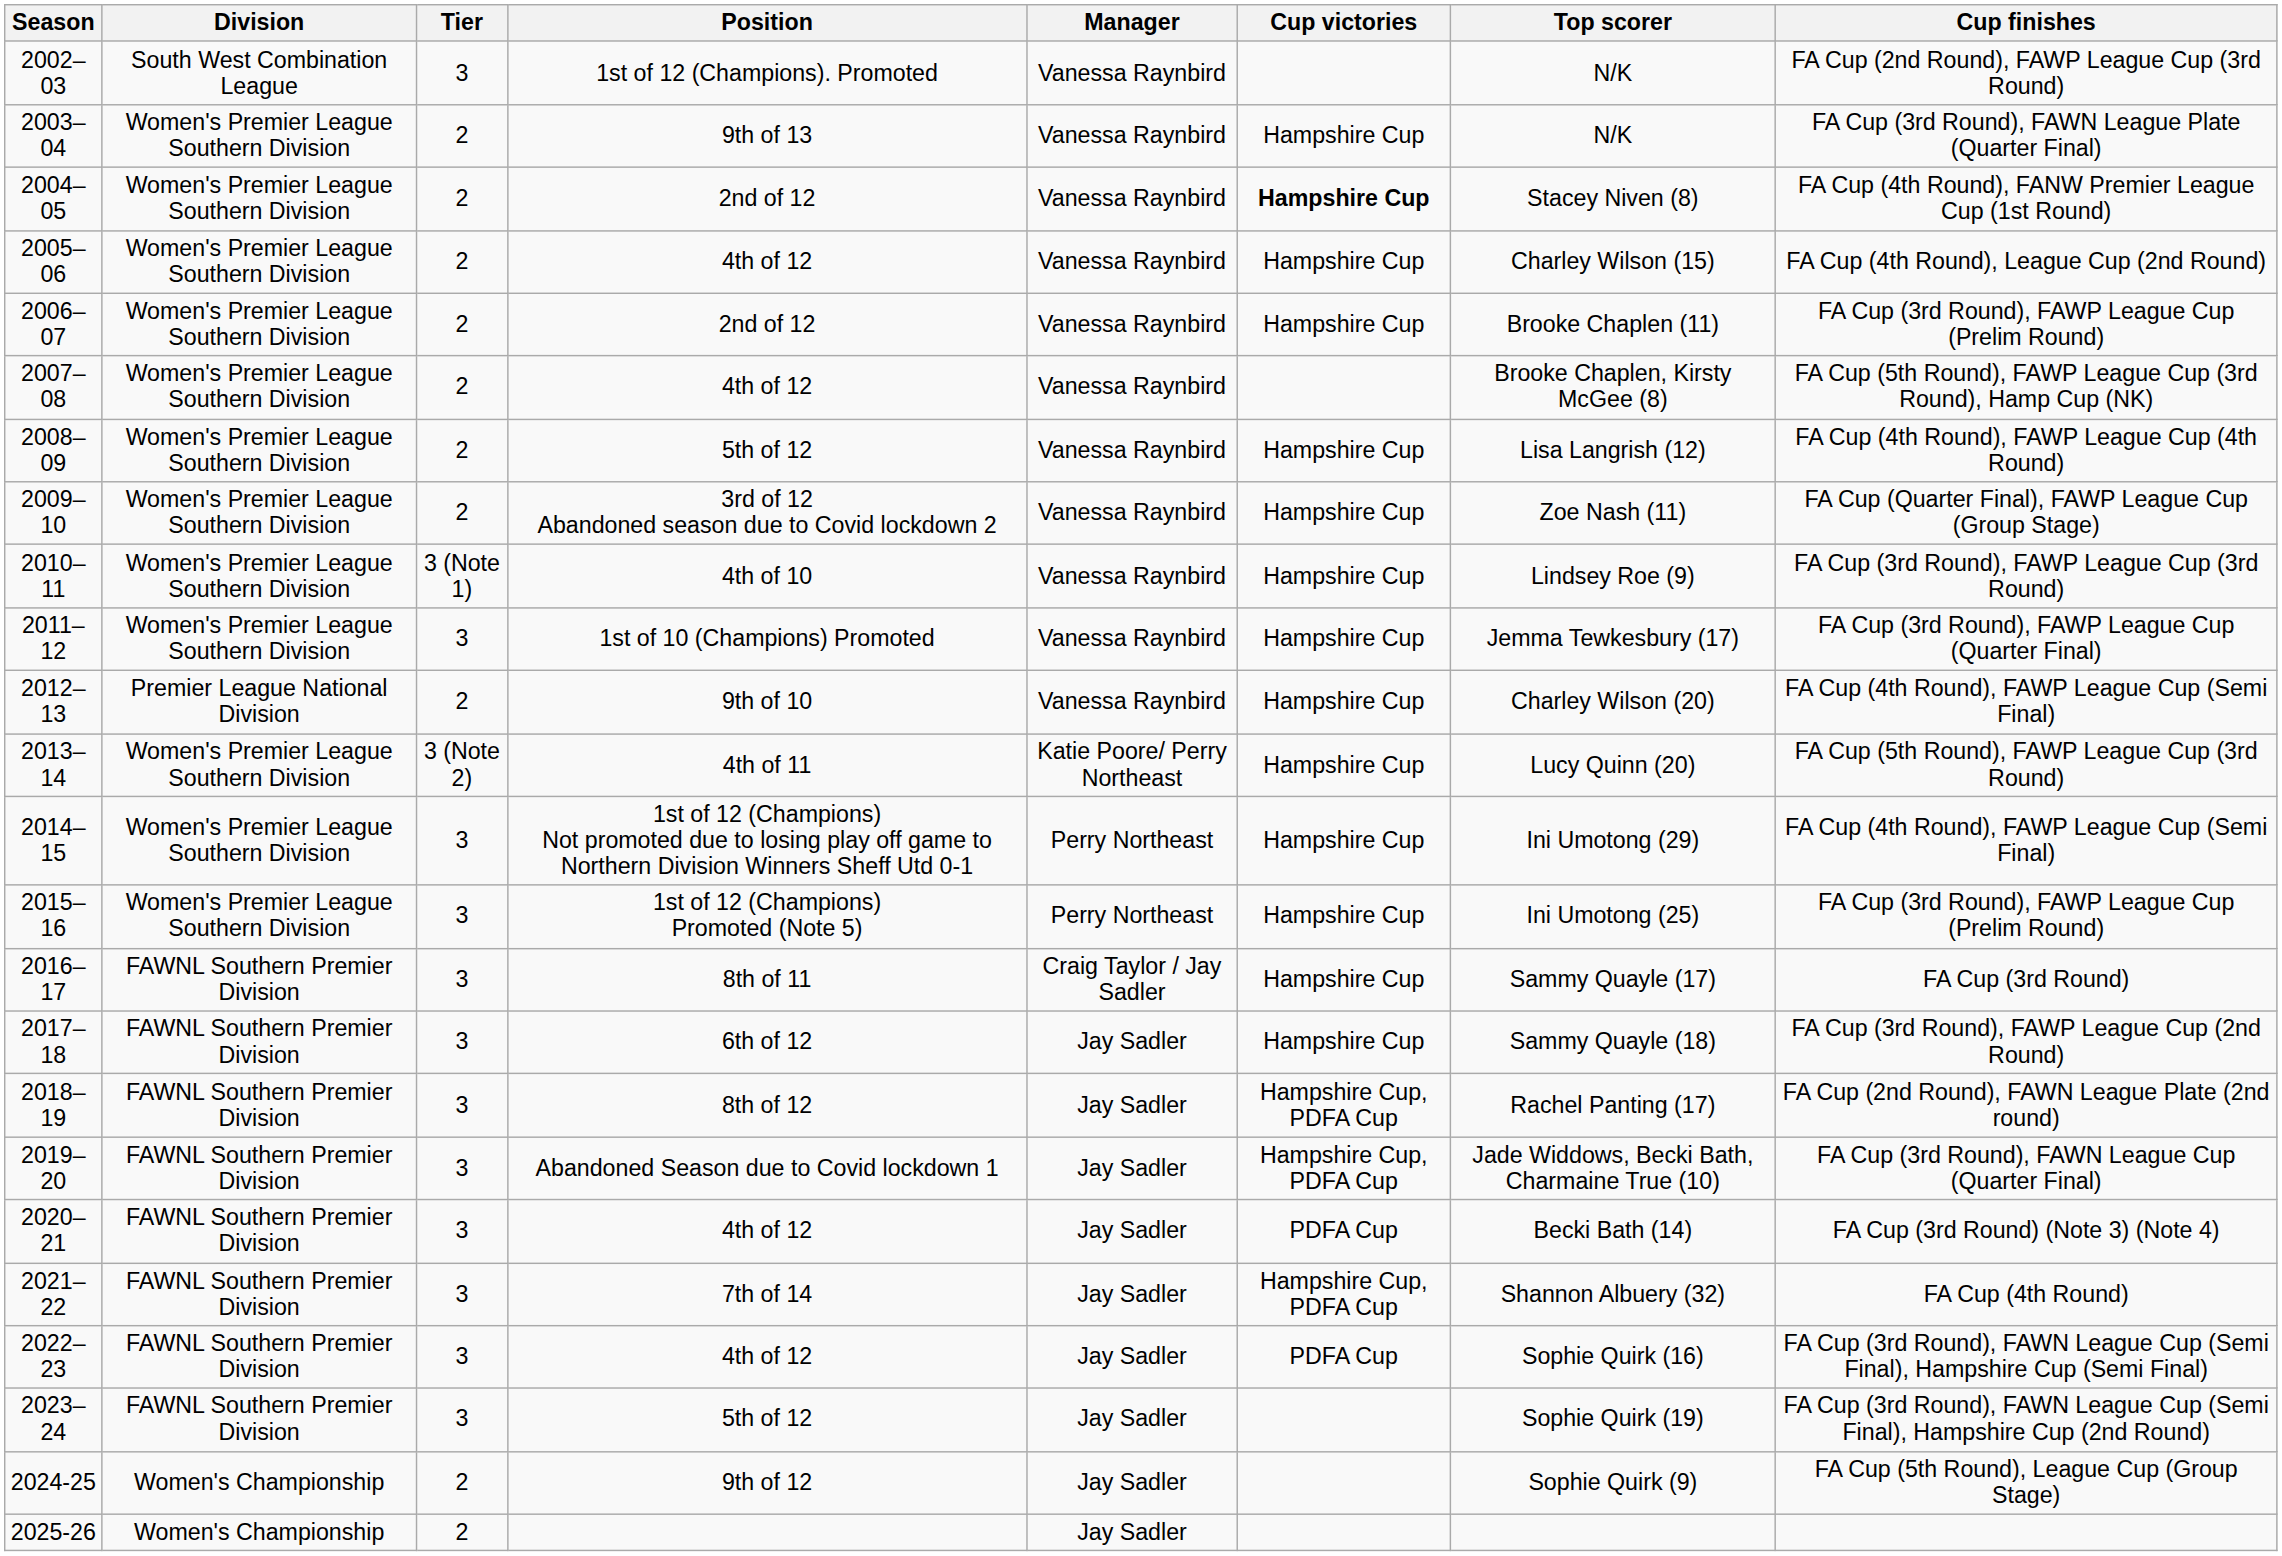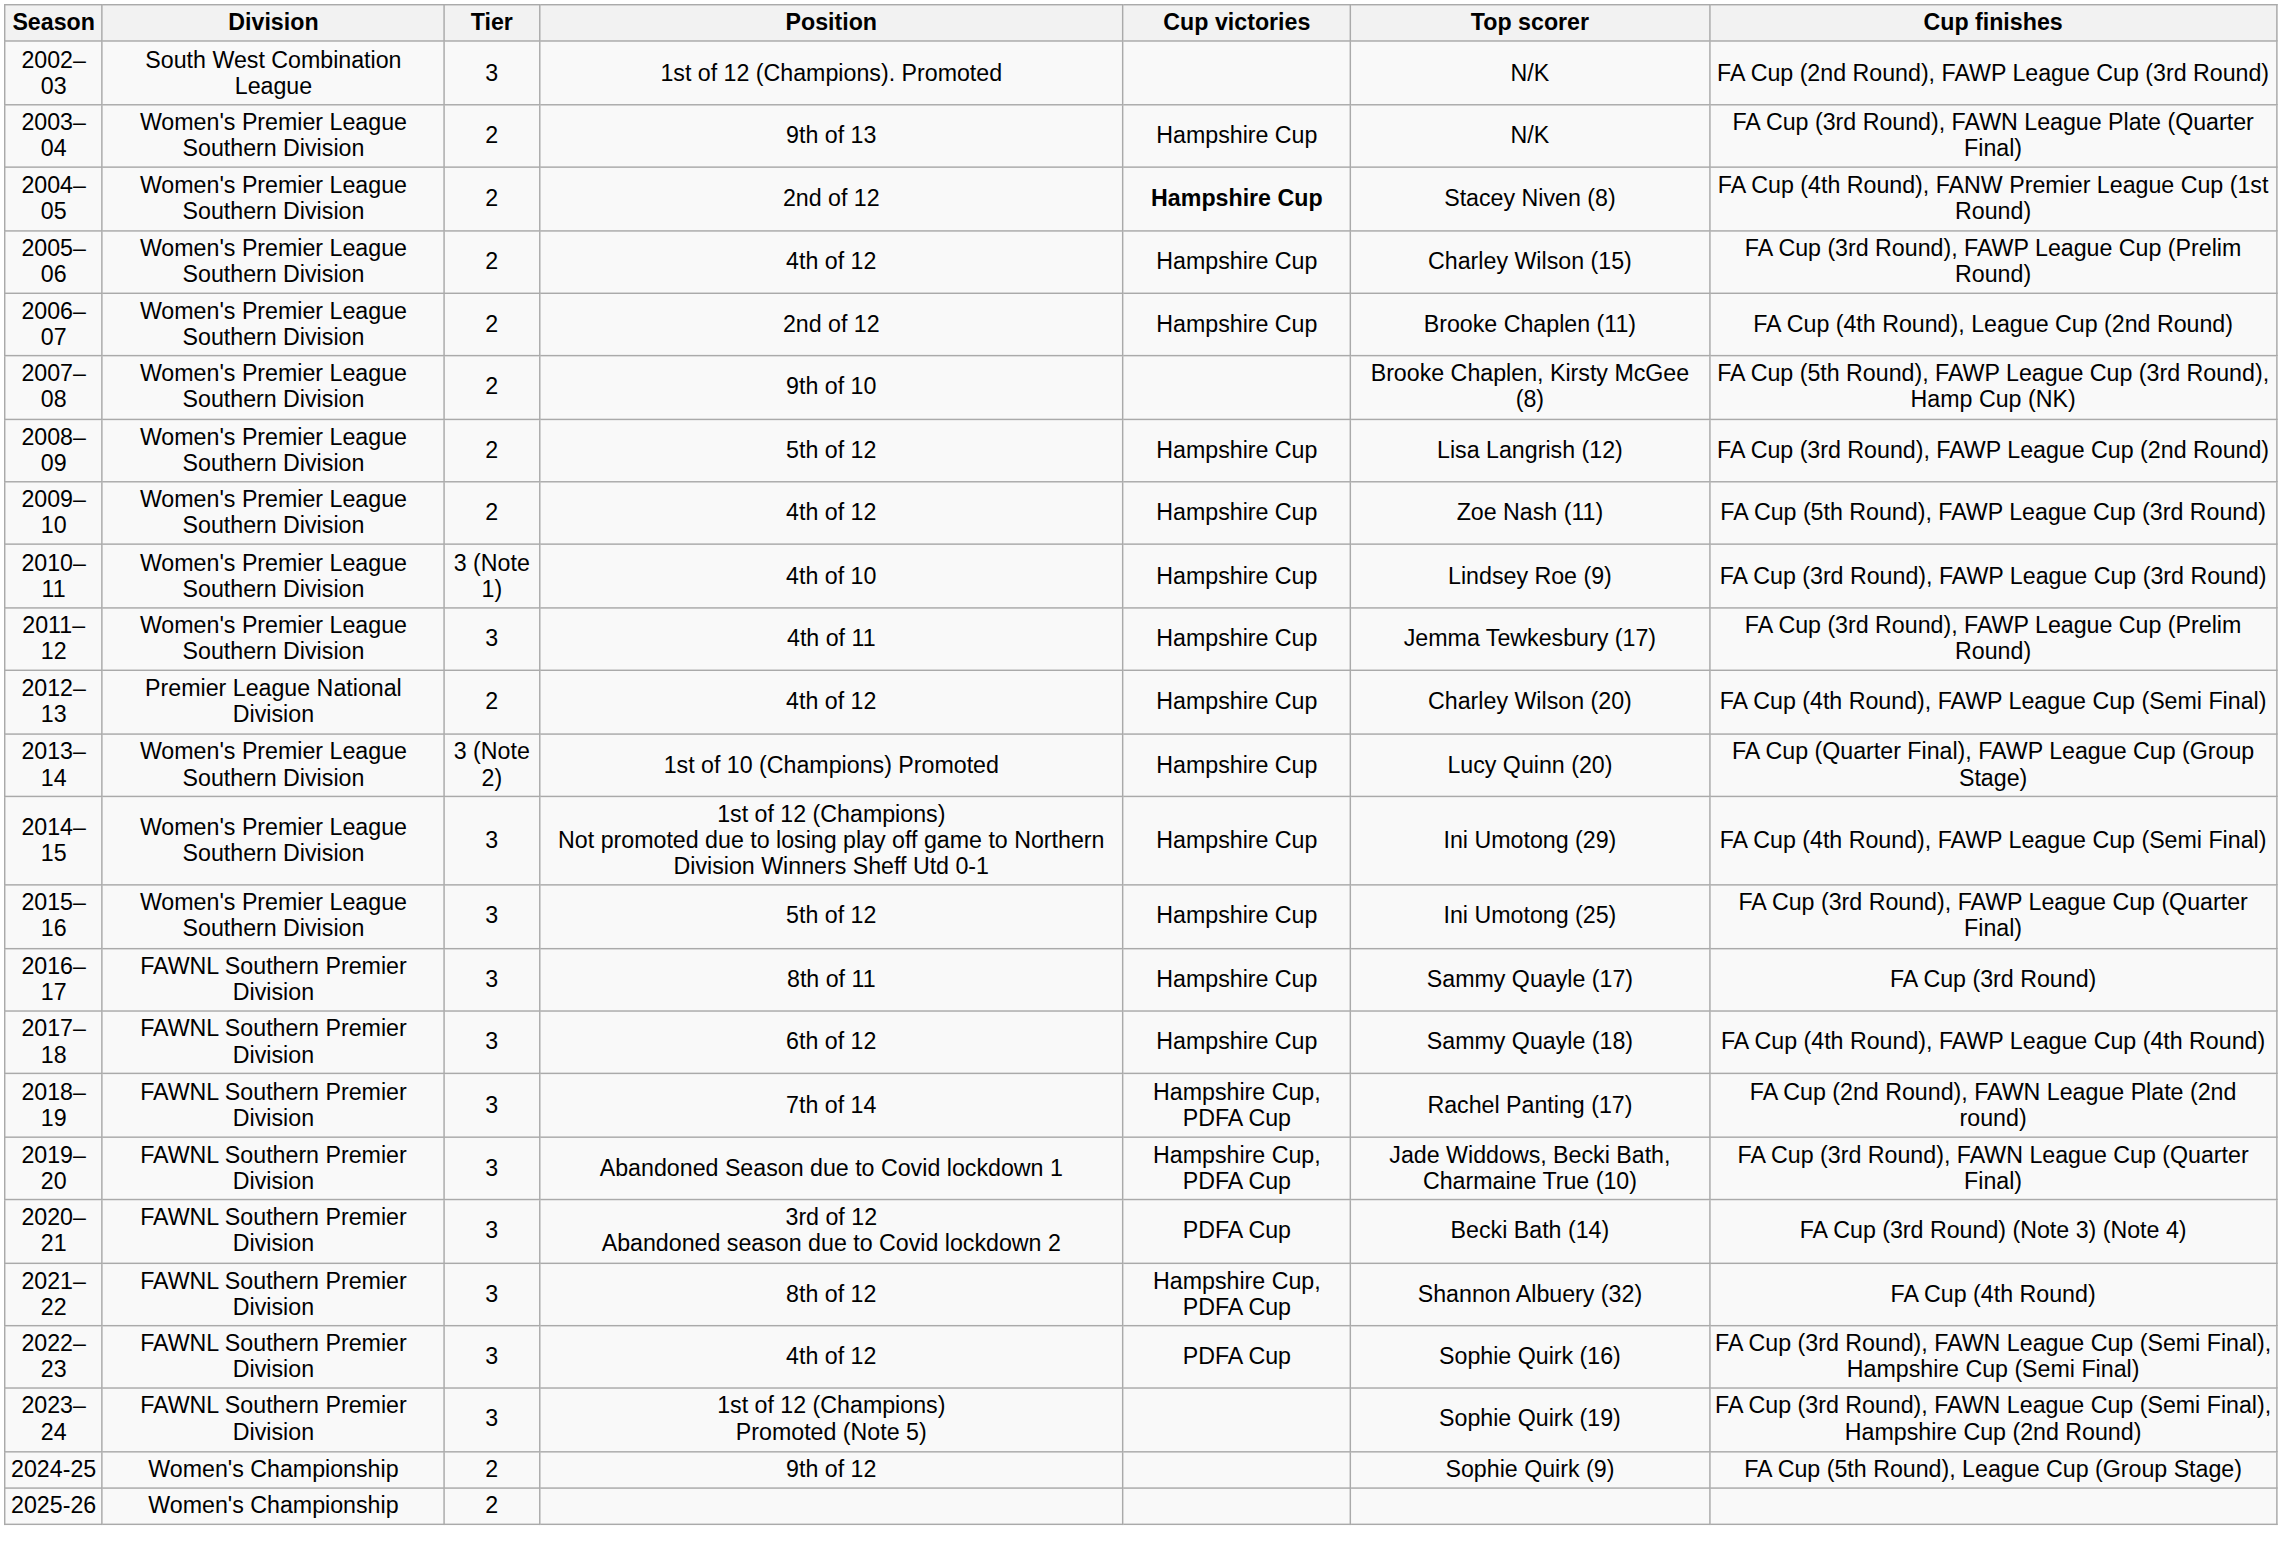 <table class="wikitable" style="text-align: center">
 <tr>
 <th>Season</th>
 <th>Division</th>
 <th>Tier</th>
 <th>Position</th>
-<th>Manager</th>
 <th>Cup victories</th>
 <th>Top scorer</th>
 <th>Cup finishes</th>
 </tr>
 <tr>
 <td>2002–03</td>
 <td>South West Combination League</td>
 <td>3</td>
 <td>1st of 12 (Champions). Promoted</td>
-<td>Vanessa Raynbird</td>
 <td></td>
 <td>N/K</td>
 <td>FA Cup (2nd Round), FAWP League Cup (3rd Round)</td>
 </tr>
 <tr>
 <td>2003–04</td>
 <td>Women's Premier League Southern Division</td>
 <td>2</td>
 <td>9th of 13</td>
-<td>Vanessa Raynbird</td>
 <td>Hampshire Cup</td>
 <td>N/K</td>
 <td>FA Cup (3rd Round), FAWN League Plate (Quarter Final)</td>
 </tr>
 <tr>
 <td>2004–05</td>
 <td>Women's Premier League Southern Division</td>
 <td>2</td>
 <td>2nd of 12</td>
-<td>Vanessa Raynbird</td>
 <td><strong>Hampshire Cup</strong></td>
 <td>Stacey Niven (8)</td>
 <td>FA Cup (4th Round), FANW Premier League Cup (1st Round)</td>
 </tr>
 <tr>
 <td>2005–06</td>
 <td>Women's Premier League Southern Division</td>
 <td>2</td>
 <td>4th of 12</td>
-<td>Vanessa Raynbird</td>
 <td>Hampshire Cup</td>
 <td>Charley Wilson (15)</td>
-<td>FA Cup (4th Round), League Cup (2nd Round)</td>
+<td>FA Cup (3rd Round), FAWP League Cup (Prelim Round)</td>
 </tr>
 <tr>
 <td>2006–07</td>
 <td>Women's Premier League Southern Division</td>
 <td>2</td>
 <td>2nd of 12</td>
-<td>Vanessa Raynbird</td>
 <td>Hampshire Cup</td>
 <td>Brooke Chaplen (11)</td>
-<td>FA Cup (3rd Round), FAWP League Cup (Prelim Round)</td>
+<td>FA Cup (4th Round), League Cup (2nd Round)</td>
 </tr>
 <tr>
 <td>2007–08</td>
 <td>Women's Premier League Southern Division</td>
 <td>2</td>
-<td>4th of 12</td>
-<td>Vanessa Raynbird</td>
+<td>9th of 10</td>
 <td></td>
 <td>Brooke Chaplen, Kirsty McGee (8)</td>
 <td>FA Cup (5th Round), FAWP League Cup (3rd Round), Hamp Cup (NK)</td>
 </tr>
 <tr>
 <td>2008–09</td>
 <td>Women's Premier League Southern Division</td>
 <td>2</td>
 <td>5th of 12</td>
-<td>Vanessa Raynbird</td>
 <td>Hampshire Cup</td>
 <td>Lisa Langrish (12)</td>
-<td>FA Cup (4th Round), FAWP League Cup (4th Round)</td>
+<td>FA Cup (3rd Round),  FAWP League Cup (2nd Round)</td>
 </tr>
 <tr>
 <td>2009–10</td>
 <td>Women's Premier League Southern Division</td>
 <td>2</td>
-<td>3rd of 12<br>Abandoned season due to Covid lockdown 2</td>
-<td>Vanessa Raynbird</td>
+<td>4th of 12</td>
 <td>Hampshire Cup</td>
 <td>Zoe Nash (11)</td>
-<td>FA Cup (Quarter Final), FAWP League Cup (Group Stage)</td>
+<td>FA Cup (5th Round), FAWP League Cup (3rd Round)</td>
 </tr>
 <tr>
 <td>2010–11</td>
 <td>Women's Premier League Southern Division</td>
 <td>3 (Note 1)</td>
 <td>4th of 10</td>
-<td>Vanessa Raynbird</td>
 <td>Hampshire Cup</td>
 <td>Lindsey Roe (9)</td>
 <td>FA Cup (3rd Round), FAWP League Cup (3rd Round)</td>
 </tr>
 <tr>
 <td>2011–12</td>
 <td>Women's Premier League Southern Division</td>
 <td>3</td>
-<td>1st of 10 (Champions) Promoted</td>
-<td>Vanessa Raynbird</td>
+<td>4th of 11</td>
 <td>Hampshire Cup</td>
 <td>Jemma Tewkesbury (17)</td>
-<td>FA Cup (3rd Round), FAWP League Cup (Quarter Final)</td>
+<td>FA Cup (3rd Round), FAWP League Cup (Prelim Round)</td>
 </tr>
 <tr>
 <td>2012–13</td>
 <td>Premier League National Division</td>
 <td>2</td>
-<td>9th of 10</td>
-<td>Vanessa Raynbird</td>
+<td>4th of 12</td>
 <td>Hampshire Cup</td>
 <td>Charley Wilson (20)</td>
 <td>FA Cup (4th Round), FAWP League Cup (Semi Final)</td>
 </tr>
 <tr>
 <td>2013–14</td>
 <td>Women's Premier League Southern Division</td>
 <td>3 (Note 2)</td>
-<td>4th of 11</td>
-<td>Katie Poore/ Perry Northeast</td>
+<td>1st of 10 (Champions) Promoted</td>
 <td>Hampshire Cup</td>
 <td>Lucy Quinn (20)</td>
-<td>FA Cup (5th Round), FAWP League Cup (3rd Round)</td>
+<td>FA Cup (Quarter Final), FAWP League Cup (Group Stage)</td>
 </tr>
 <tr>
 <td>2014–15</td>
 <td>Women's Premier League Southern Division</td>
 <td>3</td>
 <td>1st of 12 (Champions)<br>Not promoted due to losing play off game to Northern Division Winners Sheff Utd 0-1</td>
-<td>Perry Northeast</td>
 <td>Hampshire Cup</td>
 <td>Ini Umotong (29)</td>
 <td>FA Cup (4th Round), FAWP League Cup (Semi Final)</td>
 </tr>
 <tr>
 <td>2015–16</td>
 <td>Women's Premier League Southern Division</td>
 <td>3</td>
-<td>1st of 12 (Champions)<br>Promoted (Note 5)</td>
-<td>Perry Northeast</td>
+<td>5th of 12</td>
 <td>Hampshire Cup</td>
 <td>Ini Umotong (25)</td>
-<td>FA Cup (3rd Round), FAWP League Cup (Prelim Round)</td>
+<td>FA Cup (3rd Round), FAWP League Cup (Quarter Final)</td>
 </tr>
 <tr>
 <td>2016–17</td>
 <td>FAWNL Southern Premier  Division</td>
 <td>3</td>
 <td>8th of 11</td>
-<td>Craig Taylor / Jay Sadler</td>
 <td>Hampshire Cup</td>
 <td>Sammy Quayle (17)</td>
 <td>FA Cup (3rd Round)</td>
 </tr>
 <tr>
 <td>2017–18</td>
 <td>FAWNL Southern Premier  Division</td>
 <td>3</td>
 <td>6th of 12 </td>
-<td>Jay Sadler</td>
 <td>Hampshire Cup</td>
 <td>Sammy Quayle (18)</td>
-<td>FA Cup (3rd Round),  FAWP League Cup (2nd Round)</td>
+<td>FA Cup (4th Round), FAWP League Cup (4th Round)</td>
 </tr>
 <tr>
 <td>2018–19</td>
 <td>FAWNL Southern Premier  Division</td>
 <td>3</td>
-<td>8th of 12 </td>
-<td>Jay Sadler</td>
+<td>7th of 14 </td>
 <td>Hampshire Cup, PDFA Cup</td>
 <td>Rachel Panting (17)</td>
 <td>FA Cup (2nd Round), FAWN League Plate (2nd round)</td>
 </tr>
 <tr>
 <td>2019–20</td>
 <td>FAWNL Southern Premier  Division</td>
 <td>3</td>
 <td>Abandoned Season due to Covid lockdown 1 </td>
-<td>Jay Sadler</td>
 <td>Hampshire Cup, PDFA Cup</td>
 <td>Jade Widdows, Becki Bath, Charmaine True (10)</td>
 <td>FA Cup (3rd Round), FAWN League Cup (Quarter Final)</td>
 </tr>
 <tr>
 <td>2020–21</td>
 <td>FAWNL Southern Premier  Division</td>
 <td>3</td>
-<td>4th of 12</td>
-<td>Jay Sadler</td>
+<td>3rd of 12<br>Abandoned season due to Covid lockdown 2</td>
 <td>PDFA Cup</td>
 <td>Becki Bath (14)</td>
 <td>FA Cup (3rd Round) (Note 3) (Note 4)</td>
 </tr>
 <tr>
 <td>2021–22</td>
 <td>FAWNL Southern Premier  Division</td>
 <td>3</td>
-<td>7th of 14 </td>
-<td>Jay Sadler</td>
+<td>8th of 12 </td>
 <td>Hampshire Cup, PDFA Cup</td>
 <td>Shannon Albuery (32)</td>
 <td>FA Cup (4th Round)</td>
 </tr>
 <tr>
 <td>2022–23</td>
 <td>FAWNL Southern Premier  Division</td>
 <td>3</td>
 <td>4th of 12 </td>
-<td>Jay Sadler</td>
 <td>PDFA Cup</td>
 <td>Sophie Quirk (16)</td>
 <td>FA Cup (3rd Round), FAWN League Cup (Semi Final), Hampshire Cup (Semi Final)</td>
 </tr>
 <tr>
 <td>2023–24</td>
 <td>FAWNL Southern Premier  Division</td>
 <td>3</td>
-<td>5th of 12</td>
-<td>Jay Sadler</td>
+<td>1st of 12 (Champions)<br>Promoted (Note 5)</td>
 <td></td>
 <td>Sophie Quirk (19)</td>
 <td>FA Cup (3rd Round), FAWN League Cup (Semi Final), Hampshire Cup (2nd Round)</td>
 </tr>
 <tr>
 <td>2024-25</td>
 <td>Women's Championship</td>
 <td>2</td>
 <td>9th of 12</td>
-<td>Jay Sadler</td>
 <td></td>
 <td>Sophie Quirk (9)</td>
 <td>FA Cup (5th Round), League Cup (Group Stage)</td>
 </tr>
 <tr>
 <td>2025-26</td>
 <td>Women's Championship</td>
 <td>2</td>
 <td></td>
-<td>Jay Sadler</td>
 <td></td>
 <td></td>
 <td></td>
 </tr>
 </table>
